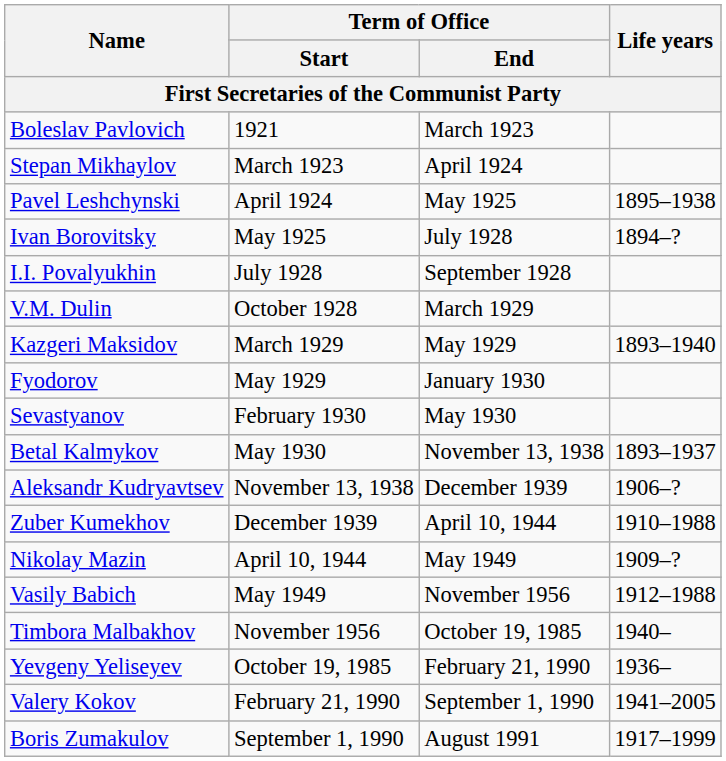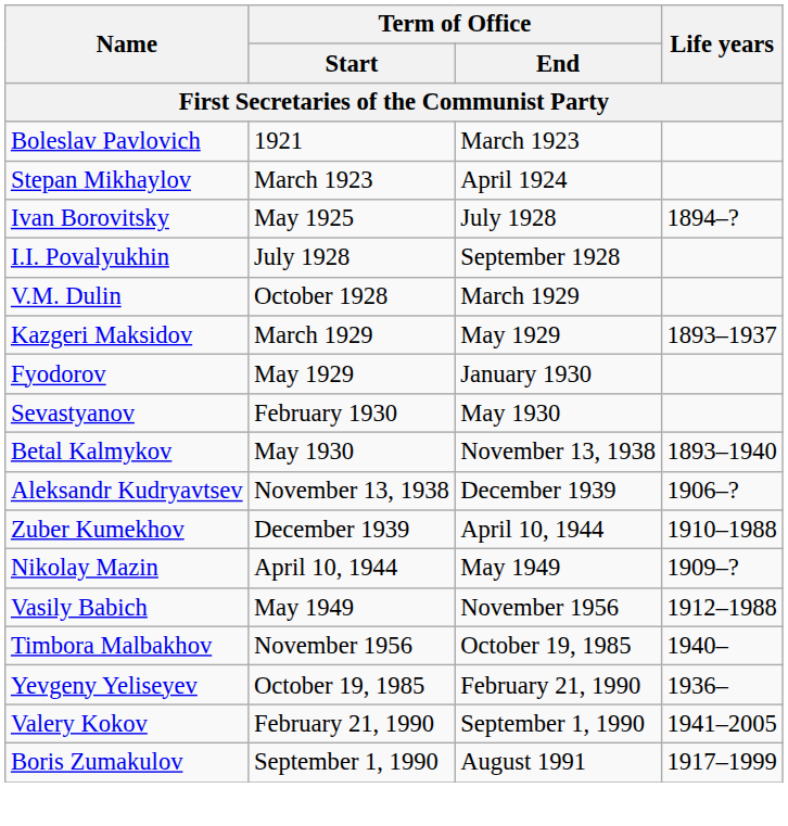 <table class="wikitable">
 <tr>
 <th rowspan="2">Name</th>
 <th colspan="2">Term of Office</th>
 <th rowspan="2">Life years</th>
 </tr>
 <tr>
 <th>Start</th>
 <th>End</th>
 </tr>
 <tr>
 <th colspan="4">First Secretaries of the Communist Party</th>
 </tr>
 <tr>
 <td><a href='#'>Boleslav Pavlovich</a></td>
 <td>1921</td>
 <td>March 1923</td>
 <td></td>
 </tr>
 <tr>
 <td><a href='#'>Stepan Mikhaylov</a></td>
 <td>March 1923</td>
 <td>April 1924</td>
 <td></td>
 </tr>
 <tr>
-<td><a href='#'>Pavel Leshchynski</a></td>
-<td>April 1924</td>
-<td>May 1925</td>
-<td>1895–1938</td>
-</tr>
-<tr>
 <td><a href='#'>Ivan Borovitsky</a></td>
 <td>May 1925</td>
 <td>July 1928</td>
 <td>1894–?</td>
 </tr>
 <tr>
 <td><a href='#'>I.I. Povalyukhin</a></td>
 <td>July 1928</td>
 <td>September 1928</td>
 <td></td>
 </tr>
 <tr>
 <td><a href='#'>V.M. Dulin</a></td>
 <td>October 1928</td>
 <td>March 1929</td>
 <td></td>
 </tr>
 <tr>
 <td><a href='#'>Kazgeri Maksidov</a></td>
 <td>March 1929</td>
 <td>May 1929</td>
-<td>1893–1940</td>
+<td>1893–1937</td>
 </tr>
 <tr>
 <td><a href='#'>Fyodorov</a></td>
 <td>May 1929</td>
 <td>January 1930</td>
 <td></td>
 </tr>
 <tr>
 <td><a href='#'>Sevastyanov</a></td>
 <td>February 1930</td>
 <td>May 1930</td>
 <td></td>
 </tr>
 <tr>
 <td><a href='#'>Betal Kalmykov</a></td>
 <td>May 1930</td>
 <td>November 13, 1938</td>
-<td>1893–1937</td>
+<td>1893–1940</td>
 </tr>
 <tr>
 <td><a href='#'>Aleksandr Kudryavtsev</a></td>
 <td>November 13, 1938</td>
 <td>December 1939</td>
 <td>1906–?</td>
 </tr>
 <tr>
 <td><a href='#'>Zuber Kumekhov</a></td>
 <td>December 1939</td>
 <td>April 10, 1944</td>
 <td>1910–1988</td>
 </tr>
 <tr>
 <td><a href='#'>Nikolay Mazin</a></td>
 <td>April 10, 1944</td>
 <td>May 1949</td>
 <td>1909–?</td>
 </tr>
 <tr>
 <td><a href='#'>Vasily Babich</a></td>
 <td>May 1949</td>
 <td>November 1956</td>
 <td>1912–1988</td>
 </tr>
 <tr>
 <td><a href='#'>Timbora Malbakhov</a></td>
 <td>November 1956</td>
 <td>October 19, 1985</td>
 <td>1940–</td>
 </tr>
 <tr>
 <td><a href='#'>Yevgeny Yeliseyev</a></td>
 <td>October 19, 1985</td>
 <td>February 21, 1990</td>
 <td>1936–</td>
 </tr>
 <tr>
 <td><a href='#'>Valery Kokov</a></td>
 <td>February 21, 1990</td>
 <td>September 1, 1990</td>
 <td>1941–2005</td>
 </tr>
 <tr>
 <td><a href='#'>Boris Zumakulov</a></td>
 <td>September 1, 1990</td>
 <td>August 1991</td>
 <td>1917–1999</td>
 </tr>
 </table>
